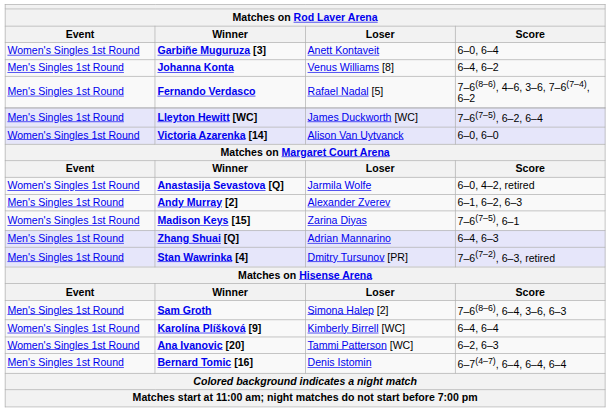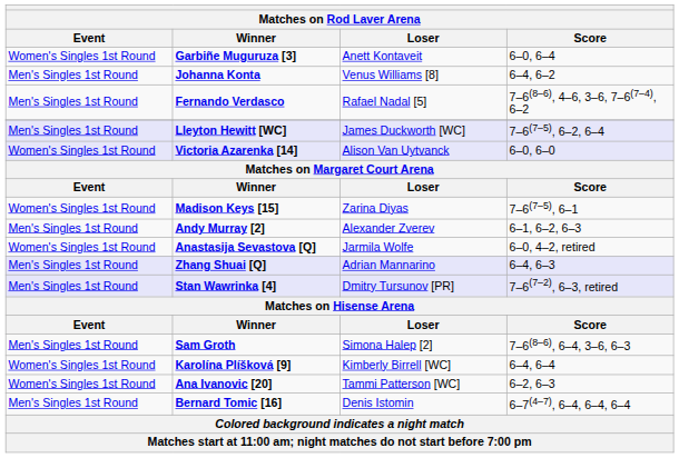 <table class="wikitable collapsible uncollapsed" style="margin:1em auto;">
 <tr>
 <th colspan=4></th>
 </tr>
 <tr>
 <th colspan=4><strong>Matches on <a href='#'>Rod Laver Arena</a></strong></th>
 </tr>
 <tr>
 <th style="width:220px;">Event</th>
 <th style="width:220px;">Winner</th>
 <th style="width:220px;">Loser</th>
 <th style="width:220px;">Score</th>
 </tr>
 <tr>
 <td><a href='#'>Women's Singles 1st Round</a></td>
 <td> <strong><a href='#'>Garbiñe Muguruza</a> [3]</strong></td>
 <td> <a href='#'>Anett Kontaveit</a></td>
 <td>6–0, 6–4</td>
 </tr>
 <tr>
 <td><a href='#'>Men's Singles 1st Round</a></td>
 <td> <strong><a href='#'>Johanna Konta</a></strong></td>
 <td> <a href='#'>Venus Williams</a> [8]</td>
 <td>6–4, 6–2</td>
 </tr>
 <tr>
 <td><a href='#'>Men's Singles 1st Round</a></td>
 <td> <strong><a href='#'>Fernando Verdasco</a></strong></td>
 <td> <a href='#'>Rafael Nadal</a> [5]</td>
 <td>7–6<sup>(8–6)</sup>, 4–6, 3–6, 7–6<sup>(7–4)</sup>, 6–2</td>
 </tr>
 <tr>
 </tr>
 <tr bgcolor=lavender>
 <td><a href='#'>Men's Singles 1st Round</a></td>
 <td> <strong><a href='#'>Lleyton Hewitt</a> [WC]</strong></td>
 <td> <a href='#'>James Duckworth</a> [WC]</td>
 <td>7–6<sup>(7–5)</sup>, 6–2, 6–4</td>
 </tr>
 <tr bgcolor=lavender>
 <td><a href='#'>Women's Singles 1st Round</a></td>
 <td> <strong><a href='#'>Victoria Azarenka</a> [14]</strong></td>
 <td> <a href='#'>Alison Van Uytvanck</a></td>
 <td>6–0, 6–0</td>
 </tr>
 <tr>
 <th colspan=4><strong>Matches on <a href='#'>Margaret Court Arena</a></strong></th>
 </tr>
 <tr>
 <th style="width:220px;">Event</th>
 <th style="width:220px;">Winner</th>
 <th style="width:220px;">Loser</th>
 <th style="width:220px;">Score</th>
 </tr>
 <tr>
 <td><a href='#'>Women's Singles 1st Round</a></td>
-<td> <strong><a href='#'>Anastasija Sevastova</a> [Q]</strong></td>
-<td> <a href='#'>Jarmila Wolfe</a></td>
-<td>6–0, 4–2, retired</td>
+<td> <strong><a href='#'>Madison Keys</a> [15]</strong></td>
+<td> <a href='#'>Zarina Diyas</a></td>
+<td>7–6<sup>(7–5)</sup>, 6–1</td>
 </tr>
 <tr>
 <td><a href='#'>Men's Singles 1st Round</a></td>
 <td> <strong><a href='#'>Andy Murray</a> [2]</strong></td>
 <td> <a href='#'>Alexander Zverev</a></td>
 <td>6–1, 6–2, 6–3</td>
 </tr>
 <tr>
 <td><a href='#'>Women's Singles 1st Round</a></td>
-<td> <strong><a href='#'>Madison Keys</a> [15]</strong></td>
-<td> <a href='#'>Zarina Diyas</a></td>
-<td>7–6<sup>(7–5)</sup>, 6–1</td>
+<td> <strong><a href='#'>Anastasija Sevastova</a> [Q]</strong></td>
+<td> <a href='#'>Jarmila Wolfe</a></td>
+<td>6–0, 4–2, retired</td>
 </tr>
 <tr bgcolor=lavender>
 <td><a href='#'>Men's Singles 1st Round</a></td>
 <td> <strong><a href='#'>Zhang Shuai</a> [Q]</strong></td>
 <td> <a href='#'>Adrian Mannarino</a></td>
 <td>6–4, 6–3</td>
 </tr>
 <tr bgcolor=lavender>
 <td><a href='#'>Men's Singles 1st Round</a></td>
 <td> <strong><a href='#'>Stan Wawrinka</a> [4]</strong></td>
 <td> <a href='#'>Dmitry Tursunov</a> [PR]</td>
 <td>7–6<sup>(7–2)</sup>, 6–3, retired</td>
 </tr>
 <tr>
 <th colspan=4><strong>Matches on <a href='#'>Hisense Arena</a></strong></th>
 </tr>
 <tr>
 <th style="width:220px;">Event</th>
 <th style="width:220px;">Winner</th>
 <th style="width:220px;">Loser</th>
 <th style="width:220px;">Score</th>
 </tr>
 <tr>
 <td><a href='#'>Men's Singles 1st Round</a></td>
 <td> <strong><a href='#'>Sam Groth</a></strong></td>
 <td> <a href='#'>Simona Halep</a> [2]</td>
 <td>7–6<sup>(8–6)</sup>, 6–4, 3–6, 6–3</td>
 </tr>
 <tr>
 <td><a href='#'>Women's Singles 1st Round</a></td>
 <td> <strong><a href='#'>Karolína Plíšková</a> [9]</strong></td>
 <td> <a href='#'>Kimberly Birrell</a> [WC]</td>
 <td>6–4, 6–4</td>
 </tr>
 <tr>
 <td><a href='#'>Women's Singles 1st Round</a></td>
 <td> <strong><a href='#'>Ana Ivanovic</a> [20]</strong></td>
 <td> <a href='#'>Tammi Patterson</a> [WC]</td>
 <td>6–2, 6–3</td>
 </tr>
 <tr>
 <td><a href='#'>Men's Singles 1st Round</a></td>
 <td> <strong><a href='#'>Bernard Tomic</a> [16]</strong></td>
 <td> <a href='#'>Denis Istomin</a></td>
 <td>6–7<sup>(4–7)</sup>, 6–4, 6–4, 6–4</td>
 </tr>
 <tr>
 <th colspan=4><em>Colored background indicates a night match</em></th>
 </tr>
 <tr>
 <th colspan=4>Matches start at 11:00 am; night matches do not start before 7:00 pm</th>
 </tr>
 </table>
